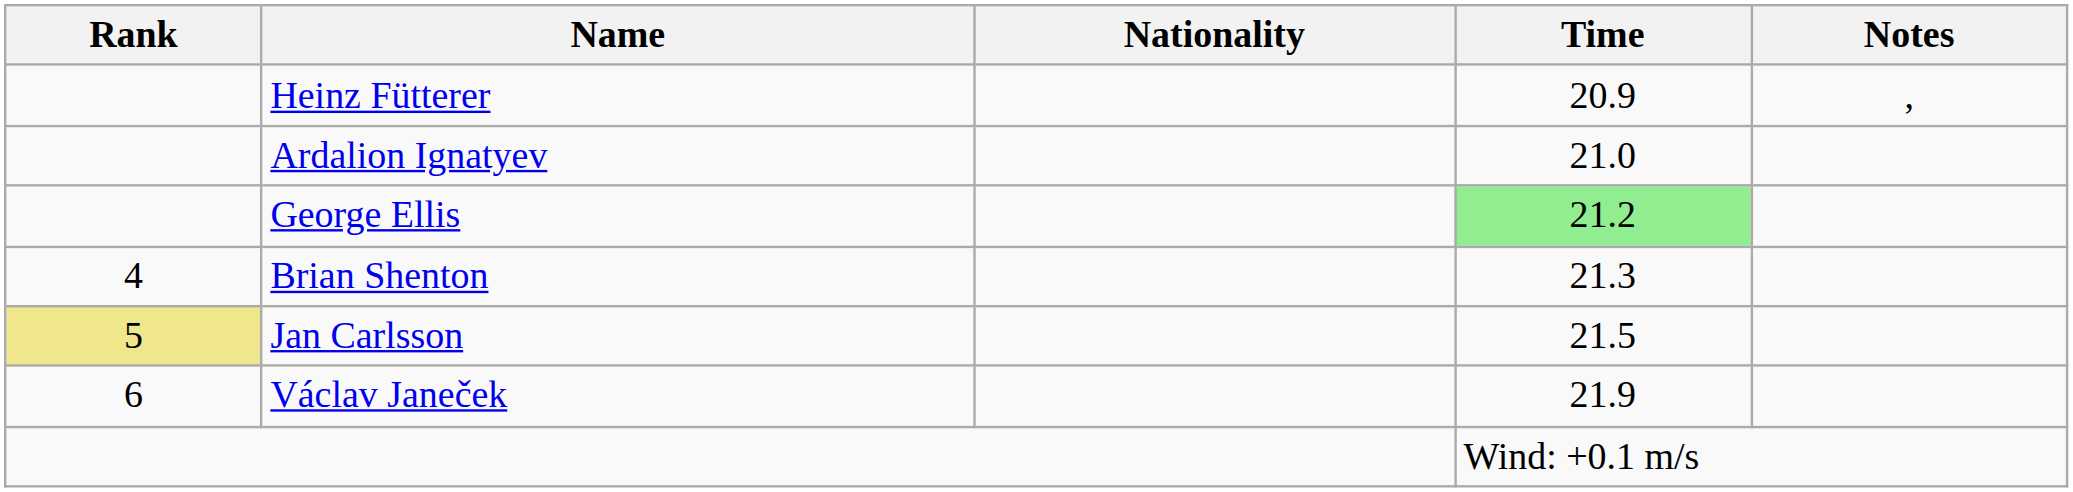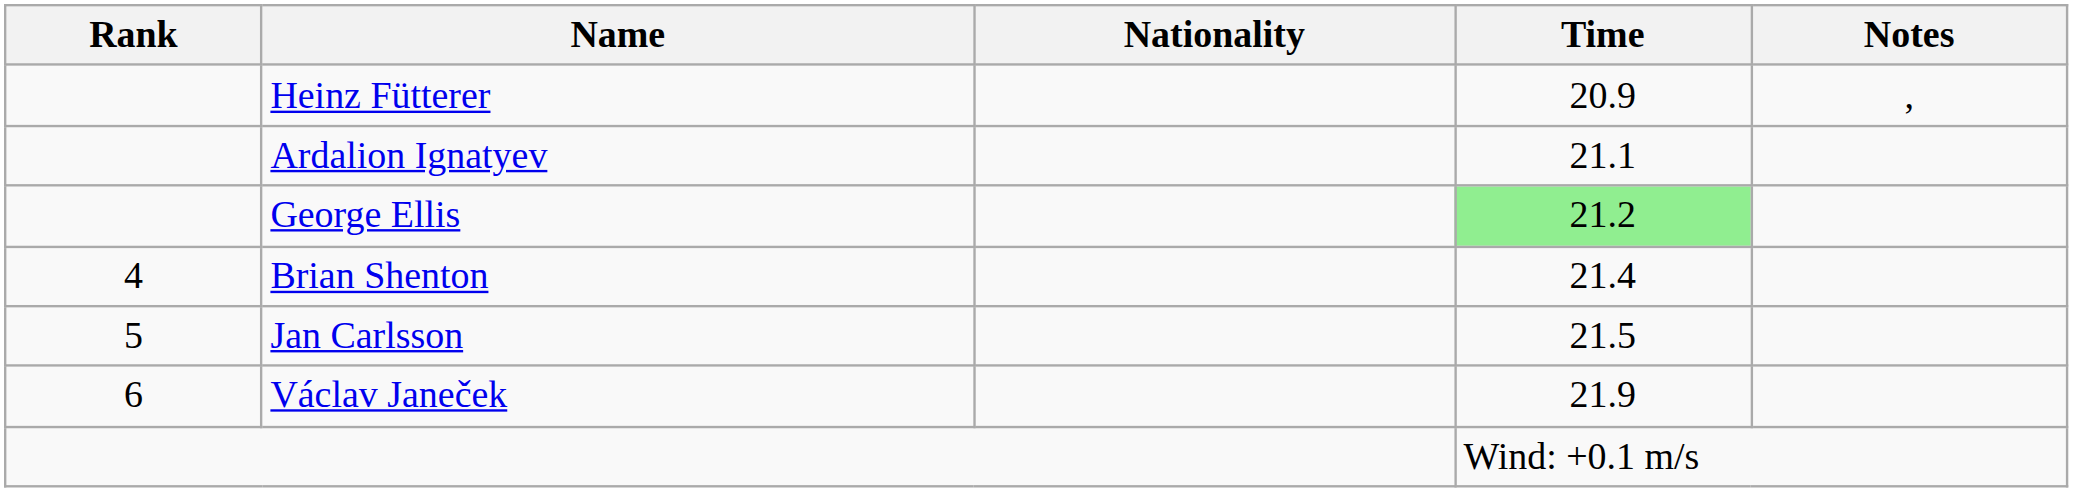 <table class="wikitable sortable" style="text-align:center;width: 55%">
 <tr>
 <th>Rank</th>
 <th>Name</th>
 <th>Nationality</th>
 <th>Time</th>
 <th>Notes</th>
 </tr>
 <tr>
 <td></td>
 <td align=left><a href='#'>Heinz Fütterer</a></td>
 <td align=left></td>
 <td>20.9</td>
 <td>, </td>
 </tr>
 <tr>
 <td></td>
 <td align=left><a href='#'>Ardalion Ignatyev</a></td>
 <td align=left></td>
-<td>21.0</td>
+<td>21.1</td>
 <td></td>
 </tr>
 <tr>
 <td></td>
 <td align=left><a href='#'>George Ellis</a></td>
 <td align=left></td>
 <td style="background: lightgreen;">21.2</td>
 <td></td>
 </tr>
 <tr>
 <td>4</td>
 <td align=left><a href='#'>Brian Shenton</a></td>
 <td align=left></td>
-<td>21.3</td>
+<td>21.4</td>
 <td></td>
 </tr>
 <tr>
-<td style="background: khaki;">5</td>
+<td>5</td>
 <td align=left><a href='#'>Jan Carlsson</a></td>
 <td align=left></td>
 <td>21.5</td>
 <td></td>
 </tr>
 <tr>
 <td>6</td>
 <td align=left><a href='#'>Václav Janeček</a></td>
 <td align=left></td>
 <td>21.9</td>
 <td></td>
 </tr>
 <tr class="sortbottom">
 <td colspan="3"></td>
 <td colspan="2" style="text-align:left;">Wind: +0.1 m/s</td>
 </tr>
 </table>
